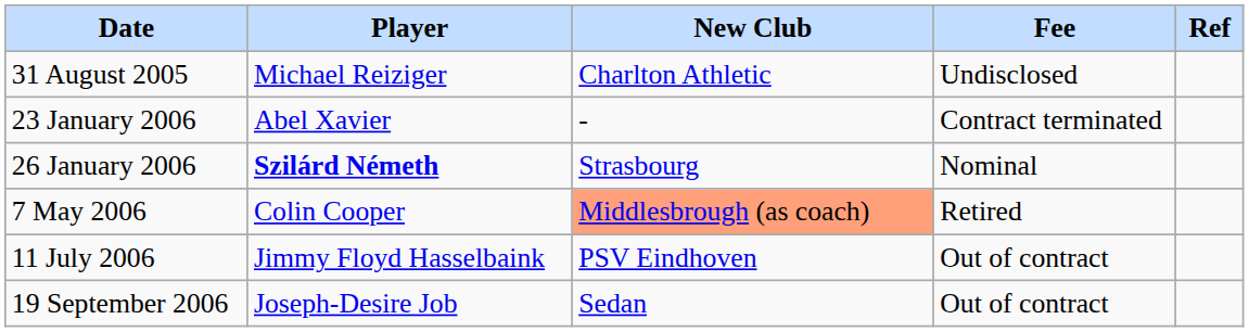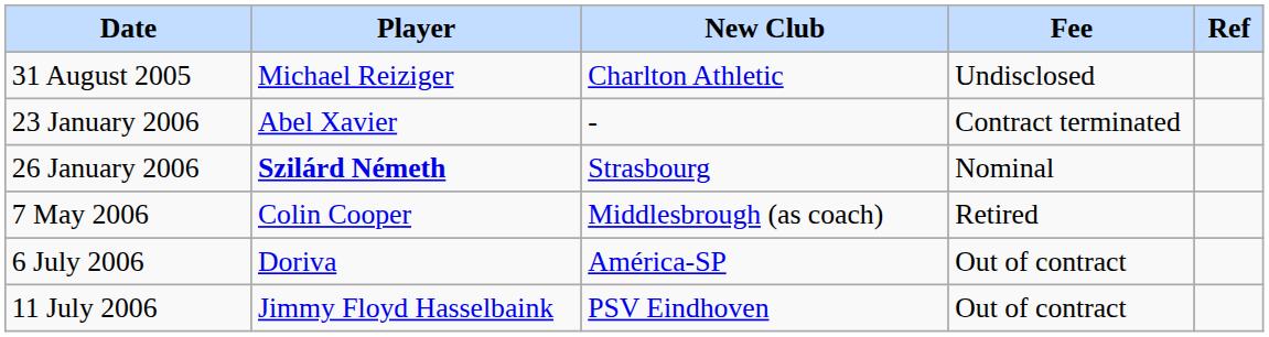 <table class="wikitable" style="text-align:left; font-size:95%;">
 <tr>
 <th style="background:#c2ddff; width:125px;">Date</th>
 <th style="background:#c2ddff; width:170px;">Player</th>
 <th style="background:#c2ddff; width:190px;">New Club</th>
 <th style="background:#c2ddff; width:125px;">Fee</th>
 <th style="background:#c2ddff; width:30px;">Ref</th>
 </tr>
 <tr>
 <td>31 August 2005</td>
 <td> <a href='#'>Michael Reiziger</a></td>
 <td><a href='#'>Charlton Athletic</a></td>
 <td>Undisclosed</td>
 <td></td>
 </tr>
 <tr>
 <td>23 January 2006</td>
 <td> <a href='#'>Abel Xavier</a></td>
 <td>-</td>
 <td>Contract terminated</td>
 <td></td>
 </tr>
 <tr>
 <td>26 January 2006</td>
 <td><strong> <a href='#'>Szilárd Németh</a></strong></td>
 <td> <a href='#'>Strasbourg</a></td>
 <td>Nominal</td>
 <td></td>
 </tr>
 <tr>
 <td>7 May 2006</td>
 <td> <a href='#'>Colin Cooper</a></td>
-<td style="background: lightsalmon;"><a href='#'>Middlesbrough</a> (as coach)</td>
+<td><a href='#'>Middlesbrough</a> (as coach)</td>
 <td>Retired</td>
+<td></td>
+</tr>
+<tr>
+<td>6 July 2006</td>
+<td> <a href='#'>Doriva</a></td>
+<td> <a href='#'>América-SP</a></td>
+<td>Out of contract</td>
 <td></td>
 </tr>
 <tr>
 <td>11 July 2006</td>
 <td> <a href='#'>Jimmy Floyd Hasselbaink</a></td>
 <td> <a href='#'>PSV Eindhoven</a></td>
 <td>Out of contract</td>
 <td></td>
 </tr>
-<tr>
-<td>19 September 2006</td>
-<td> <a href='#'>Joseph-Desire Job</a></td>
-<td> <a href='#'>Sedan</a></td>
-<td>Out of contract</td>
-<td></td>
-</tr>
 </table>
